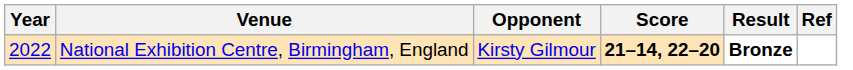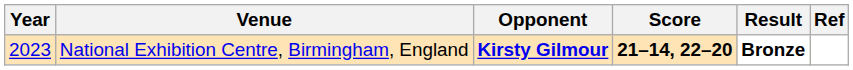 <table class="sortable wikitable" style="font-size: 90%;">
 <tr>
 <th>Year</th>
 <th>Venue</th>
 <th>Opponent</th>
 <th>Score</th>
 <th>Result</th>
 <th>Ref</th>
 </tr>
 <tr style="background:#FFE4B5">
-<td align="center"><a href='#'>2022</a></td>
+<td align="center"><a href='#'>2023</a></td>
 <td align="left"><a href='#'>National Exhibition Centre</a>, <a href='#'>Birmingham</a>, England</td>
-<td align="left"> <a href='#'>Kirsty Gilmour</a></td>
+<td align="left"><strong> <a href='#'>Kirsty Gilmour</a></strong></td>
 <td align="left"><strong>21–14, 22–20</strong></td>
 <td style="text-align:left; background:white"> <strong>Bronze</strong></td>
 <td style="text-align:center; background:white"></td>
 </tr>
 </table>
